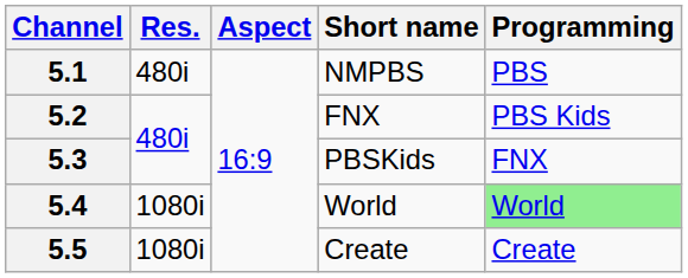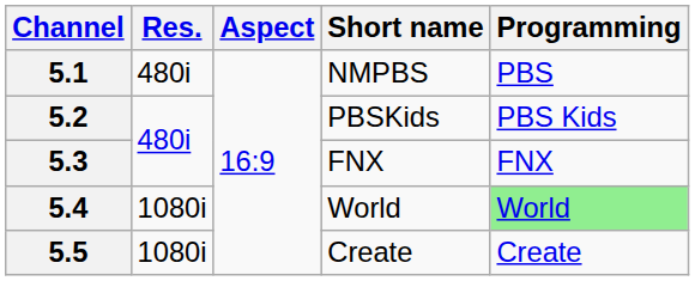 <table class="wikitable">
 <tr>
 <th scope = "col"><a href='#'>Channel</a></th>
 <th scope = "col"><a href='#'>Res.</a></th>
 <th scope = "col"><a href='#'>Aspect</a></th>
 <th scope = "col">Short name</th>
 <th scope = "col">Programming</th>
 </tr>
 <tr>
 <th scope = "row">5.1</th>
 <td>480i</td>
 <td rowspan="5"><a href='#'>16:9</a></td>
 <td>NMPBS</td>
 <td><a href='#'>PBS</a></td>
 </tr>
 <tr>
 <th scope = "row">5.2</th>
 <td rowspan="2"><a href='#'>480i</a></td>
-<td>FNX</td>
+<td>PBSKids</td>
 <td><a href='#'>PBS Kids</a></td>
 </tr>
 <tr>
 <th scope = "row">5.3</th>
-<td>PBSKids</td>
+<td>FNX</td>
 <td><a href='#'>FNX</a></td>
 </tr>
 <tr>
 <th scope = "row">5.4</th>
 <td>1080i</td>
 <td>World</td>
 <td style="background: lightgreen;"><a href='#'>World</a></td>
 </tr>
 <tr>
 <th scope = "row">5.5</th>
 <td>1080i</td>
 <td>Create</td>
 <td><a href='#'>Create</a></td>
 </tr>
 </table>
